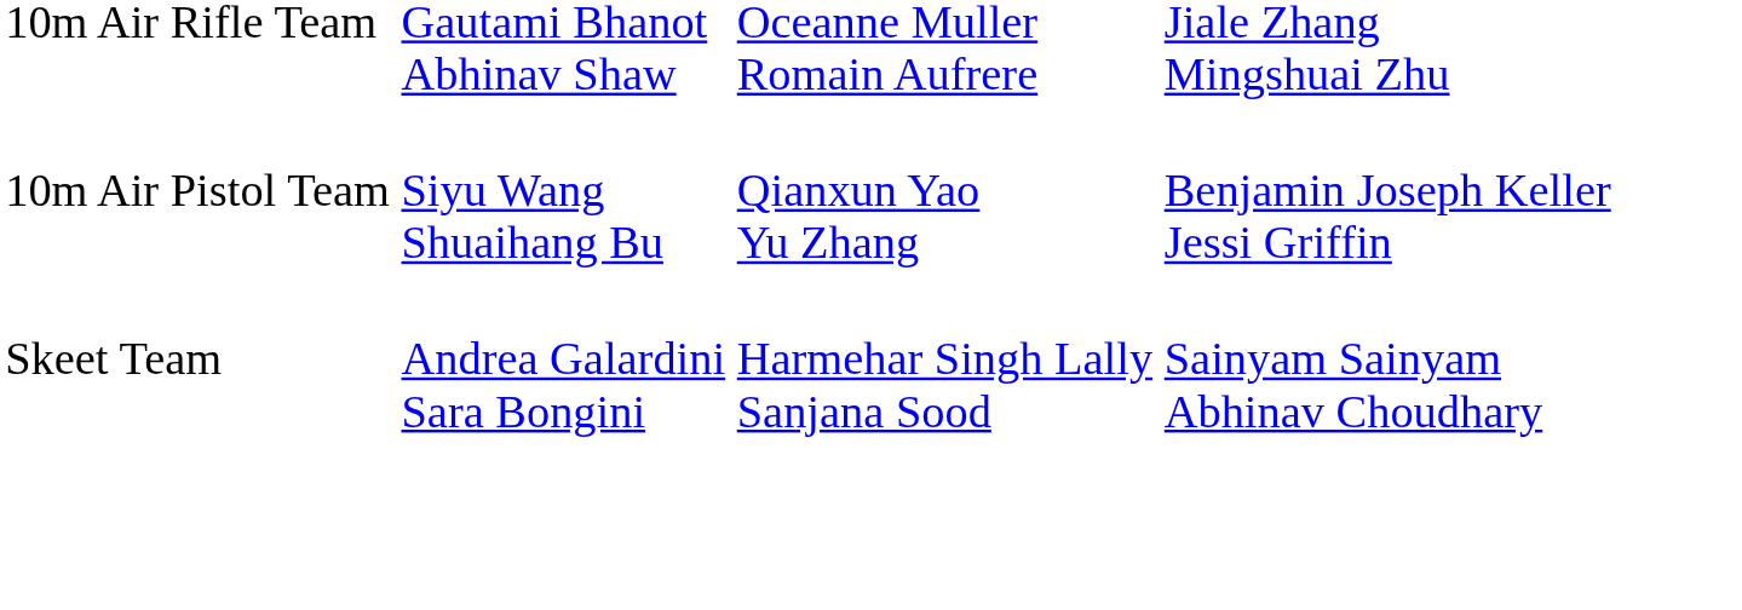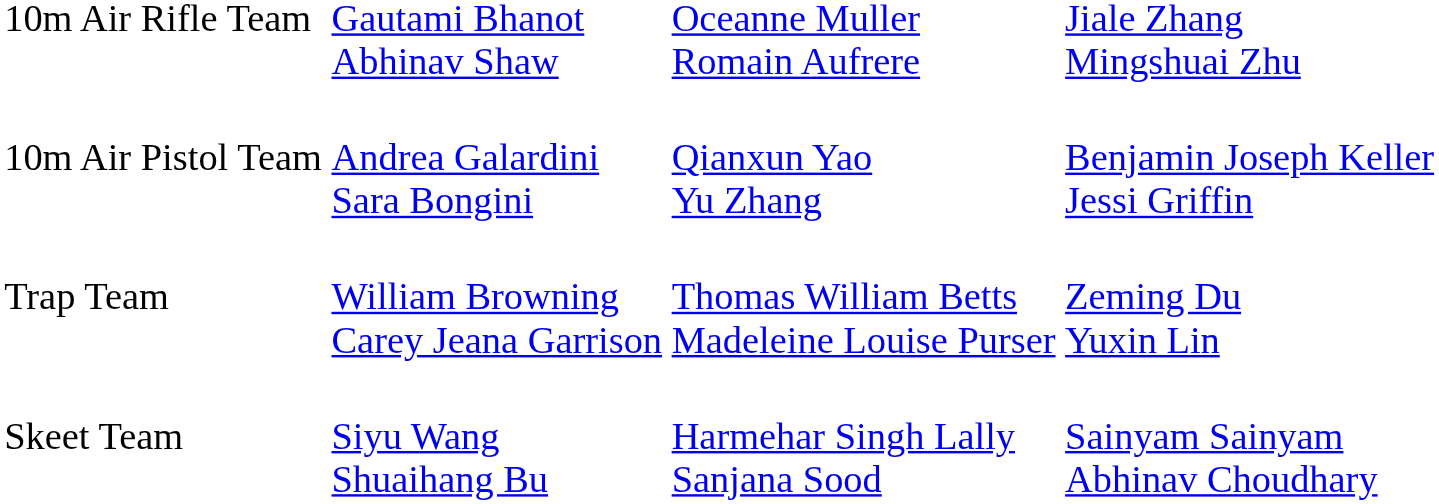 <table>
 <tr>
 <td>10m Air Rifle Team</td>
 <td><br><a href='#'>Gautami Bhanot</a><br><a href='#'>Abhinav Shaw</a></td>
 <td><br><a href='#'>Oceanne Muller</a><br><a href='#'>Romain Aufrere</a></td>
 <td><br><a href='#'>Jiale Zhang</a><br><a href='#'>Mingshuai Zhu</a></td>
 </tr>
 <tr>
 <td>10m Air Pistol Team</td>
-<td><br><a href='#'>Siyu Wang</a><br><a href='#'>Shuaihang Bu</a></td>
+<td><br><a href='#'>Andrea Galardini</a><br><a href='#'>Sara Bongini</a></td>
 <td><br><a href='#'>Qianxun Yao</a><br><a href='#'>Yu Zhang</a></td>
 <td><br><a href='#'>Benjamin Joseph Keller</a><br><a href='#'>Jessi Griffin</a></td>
 </tr>
 <tr>
+<td>Trap Team</td>
+<td><br><a href='#'>William Browning</a><br><a href='#'>Carey Jeana Garrison</a></td>
+<td><br><a href='#'>Thomas William Betts</a><br><a href='#'>Madeleine Louise Purser</a></td>
+<td><br><a href='#'>Zeming Du</a><br><a href='#'>Yuxin Lin</a></td>
+</tr>
+<tr>
 <td>Skeet Team</td>
-<td><br><a href='#'>Andrea Galardini</a><br><a href='#'>Sara Bongini</a></td>
+<td><br><a href='#'>Siyu Wang</a><br><a href='#'>Shuaihang Bu</a></td>
 <td><br><a href='#'>Harmehar Singh Lally</a><br><a href='#'>Sanjana Sood</a></td>
 <td><br><a href='#'>Sainyam Sainyam</a><br><a href='#'>Abhinav Choudhary</a></td>
 </tr>
 </table>
